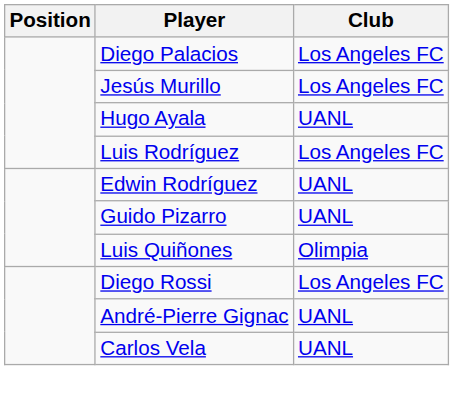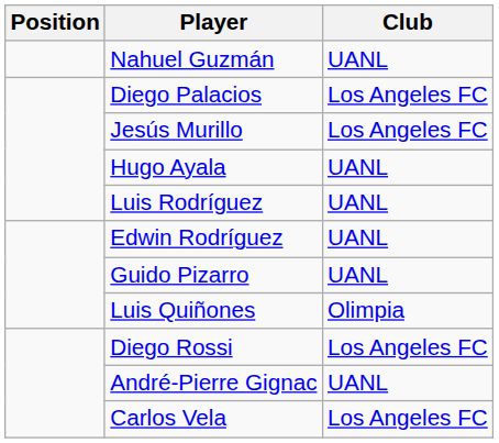 <table class="wikitable">
 <tr>
 <th>Position</th>
 <th>Player</th>
 <th>Club</th>
+</tr>
+<tr>
+<td align=center></td>
+<td> <a href='#'>Nahuel Guzmán</a></td>
+<td> <a href='#'>UANL</a></td>
 </tr>
 <tr>
 <td align=center rowspan=4></td>
 <td> <a href='#'>Diego Palacios</a></td>
 <td> <a href='#'>Los Angeles FC</a></td>
 </tr>
 <tr>
 <td> <a href='#'>Jesús Murillo</a></td>
 <td> <a href='#'>Los Angeles FC</a></td>
 </tr>
 <tr>
 <td> <a href='#'>Hugo Ayala</a></td>
 <td> <a href='#'>UANL</a></td>
 </tr>
 <tr>
 <td> <a href='#'>Luis Rodríguez</a></td>
-<td> <a href='#'>Los Angeles FC</a></td>
+<td> <a href='#'>UANL</a></td>
 </tr>
 <tr>
 <td align=center rowspan=3></td>
 <td> <a href='#'>Edwin Rodríguez</a></td>
 <td> <a href='#'>UANL</a></td>
 </tr>
 <tr>
 <td> <a href='#'>Guido Pizarro</a></td>
 <td> <a href='#'>UANL</a></td>
 </tr>
 <tr>
 <td> <a href='#'>Luis Quiñones</a></td>
 <td> <a href='#'>Olimpia</a></td>
 </tr>
 <tr>
 <td align=center rowspan=3></td>
 <td> <a href='#'>Diego Rossi</a></td>
 <td> <a href='#'>Los Angeles FC</a></td>
 </tr>
 <tr>
 <td> <a href='#'>André-Pierre Gignac</a></td>
 <td> <a href='#'>UANL</a></td>
 </tr>
 <tr>
 <td> <a href='#'>Carlos Vela</a></td>
-<td> <a href='#'>UANL</a></td>
+<td> <a href='#'>Los Angeles FC</a></td>
 </tr>
 </table>
